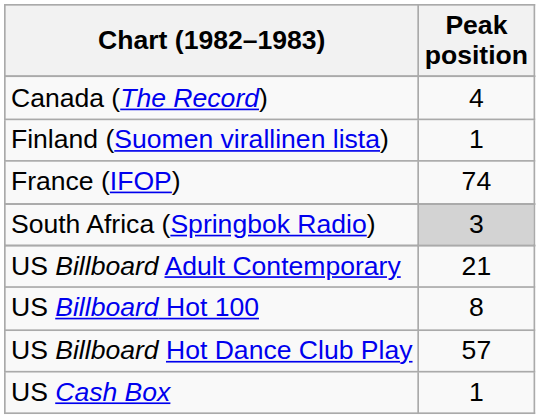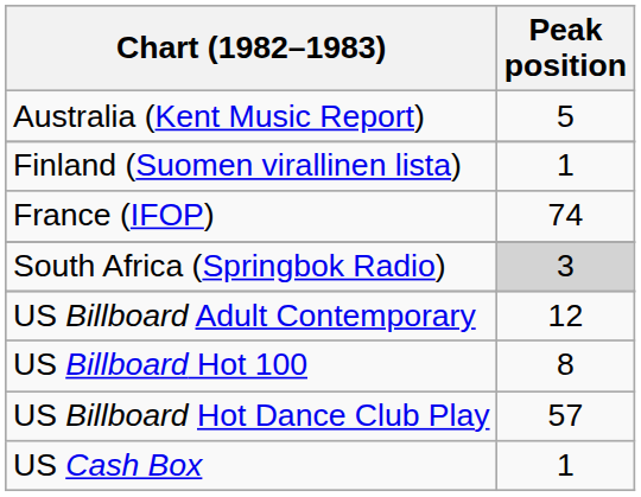 <table class="wikitable plainrowheaders sortable">
 <tr>
 <th>Chart (1982–1983)</th>
 <th>Peak<br>position</th>
+</tr>
+<tr>
+<td>Australia (<a href='#'>Kent Music Report</a>)</td>
+<td align="center">5</td>
 </tr>
 <tr>
 </tr>
 <tr>
 </tr>
 <tr>
 </tr>
 <tr>
-</tr>
-<tr>
-<td>Canada (<em><a href='#'>The Record</a></em>)</td>
-<td align="center">4</td>
 </tr>
 <tr>
 <td>Finland (<a href='#'>Suomen virallinen lista</a>)</td>
 <td align="center">1</td>
 </tr>
 <tr>
 <td>France (<a href='#'>IFOP</a>)</td>
 <td align="center">74</td>
 </tr>
 <tr>
 </tr>
 <tr>
 </tr>
 <tr>
 </tr>
 <tr>
 </tr>
 <tr>
 </tr>
 <tr>
 </tr>
 <tr>
 <td>South Africa (<a href='#'>Springbok Radio</a>)</td>
 <td align="center" style="background: lightgrey;">3</td>
 </tr>
 <tr>
 </tr>
 <tr>
 </tr>
 <tr>
 <td>US <em>Billboard</em> <a href='#'>Adult Contemporary</a></td>
-<td align="center">21</td>
+<td align="center">12</td>
 </tr>
 <tr>
 <td>US <a href='#'><em>Billboard</em> Hot 100</a></td>
 <td align="center">8</td>
 </tr>
 <tr>
 <td>US <em>Billboard</em> <a href='#'>Hot Dance Club Play</a></td>
 <td align="center">57</td>
 </tr>
 <tr>
 <td>US <em><a href='#'>Cash Box</a></em></td>
 <td align="center">1</td>
 </tr>
 </table>
